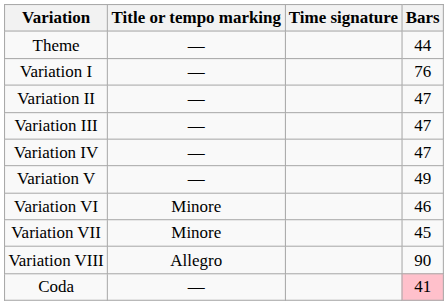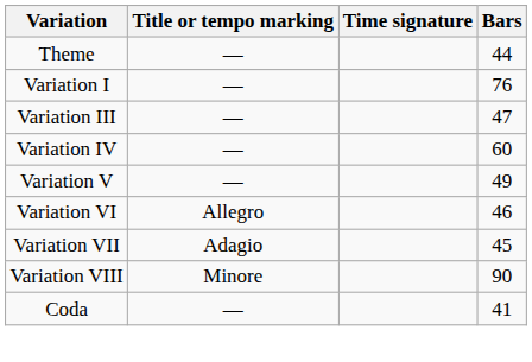 <table class="wikitable" style="text-align: center;">
 <tr>
 <th>Variation</th>
 <th>Title or tempo marking</th>
 <th>Time signature</th>
 <th>Bars</th>
 </tr>
 <tr>
 <td>Theme</td>
 <td>—</td>
 <td></td>
 <td>44</td>
 </tr>
 <tr>
 <td>Variation I</td>
 <td>—</td>
 <td></td>
 <td>76</td>
 </tr>
 <tr>
-<td>Variation II</td>
-<td>—</td>
-<td></td>
-<td>47</td>
-</tr>
-<tr>
 <td>Variation III</td>
 <td>—</td>
 <td></td>
 <td>47</td>
 </tr>
 <tr>
 <td>Variation IV</td>
 <td>—</td>
 <td></td>
-<td>47</td>
+<td>60</td>
 </tr>
 <tr>
 <td>Variation V</td>
 <td>—</td>
 <td></td>
 <td>49</td>
 </tr>
 <tr>
 <td>Variation VI</td>
-<td>Minore</td>
+<td>Allegro</td>
 <td></td>
 <td>46</td>
 </tr>
 <tr>
 <td>Variation VII</td>
-<td>Minore</td>
+<td>Adagio</td>
 <td></td>
 <td>45</td>
 </tr>
 <tr>
 <td>Variation VIII</td>
-<td>Allegro</td>
+<td>Minore</td>
 <td></td>
 <td>90</td>
 </tr>
 <tr>
 <td>Coda</td>
 <td>—</td>
 <td></td>
-<td style="background: pink;">41</td>
+<td>41</td>
 </tr>
 </table>
